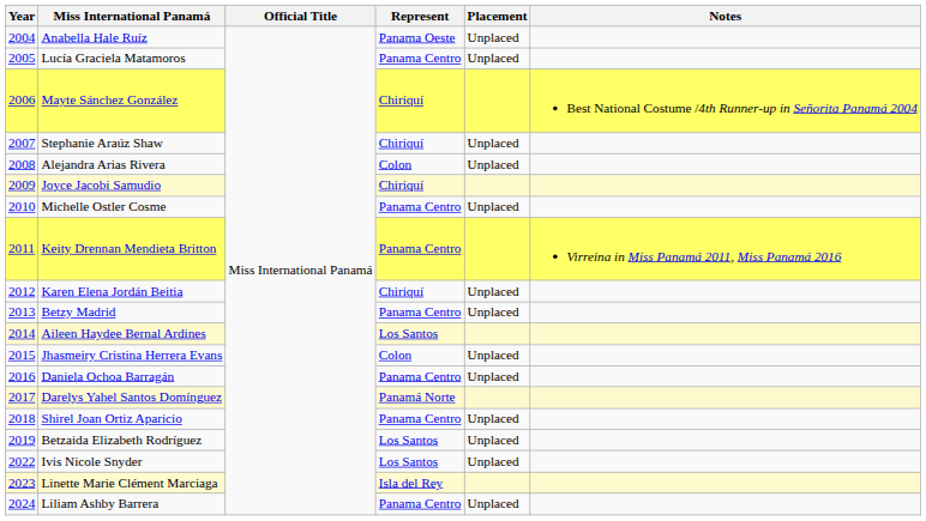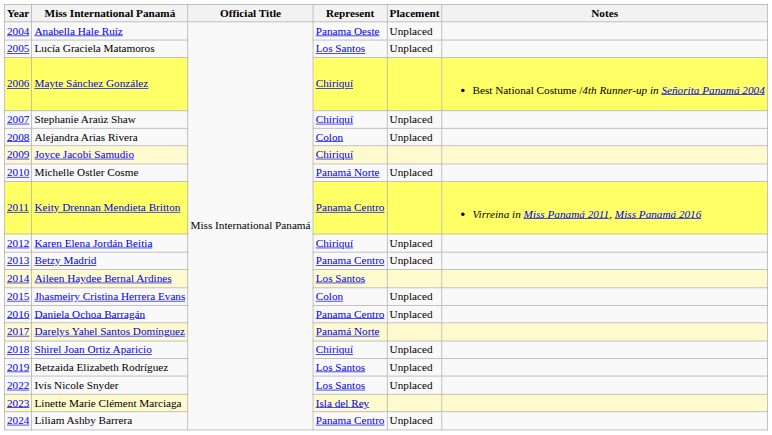 <table class="sortable wikitable">
 <tr>
 <th>Year</th>
 <th>Miss International Panamá</th>
 <th>Official Title</th>
 <th>Represent</th>
 <th>Placement</th>
 <th>Notes</th>
 </tr>
 <tr>
 <td><a href='#'>2004</a></td>
 <td><a href='#'>Anabella Hale Ruíz</a></td>
 <td rowspan=19>Miss International Panamá</td>
 <td><a href='#'>Panama Oeste</a></td>
 <td>Unplaced</td>
 <td></td>
 </tr>
 <tr>
 <td><a href='#'>2005</a></td>
 <td>Lucía Graciela Matamoros</td>
-<td><a href='#'>Panama Centro</a></td>
+<td><a href='#'>Los Santos</a></td>
 <td>Unplaced</td>
 <td></td>
 </tr>
 <tr style="background:#ff6;">
 <td><a href='#'>2006</a></td>
 <td><a href='#'>Mayte Sánchez González</a></td>
 <td><a href='#'>Chiriquí</a></td>
 <td></td>
 <td><br><ul><li>Best National Costume /<em>4th Runner-up in <a href='#'>Señorita Panamá 2004</a></em></li></ul></td>
 </tr>
 <tr>
 <td><a href='#'>2007</a></td>
 <td>Stephanie Araúz Shaw</td>
 <td><a href='#'>Chiriquí</a></td>
 <td>Unplaced</td>
 <td></td>
 </tr>
 <tr>
 <td><a href='#'>2008</a></td>
 <td>Alejandra Arias Rivera</td>
 <td><a href='#'>Colon</a></td>
 <td>Unplaced</td>
 <td></td>
 </tr>
 <tr style="background:#fffacd;">
 <td><a href='#'>2009</a></td>
 <td><a href='#'>Joyce Jacobi Samudio</a></td>
 <td><a href='#'>Chiriquí</a></td>
 <td></td>
 <td></td>
 </tr>
 <tr>
 <td><a href='#'>2010</a></td>
 <td>Michelle Ostler Cosme</td>
-<td><a href='#'>Panama Centro</a></td>
+<td><a href='#'>Panamá Norte</a></td>
 <td>Unplaced</td>
 <td></td>
 </tr>
 <tr style="background:#ff6;">
 <td><a href='#'>2011</a></td>
 <td><a href='#'>Keity Drennan Mendieta Britton</a></td>
 <td><a href='#'>Panama Centro</a></td>
 <td></td>
 <td><br><ul><li><em>Virreina in <a href='#'>Miss Panamá 2011</a></em>, <em><a href='#'>Miss Panamá 2016</a></em></li></ul></td>
 </tr>
 <tr>
 <td><a href='#'>2012</a></td>
 <td><a href='#'>Karen Elena Jordán Beitia</a></td>
 <td><a href='#'>Chiriquí</a></td>
 <td>Unplaced</td>
 <td></td>
 </tr>
 <tr>
 <td><a href='#'>2013</a></td>
 <td><a href='#'>Betzy Madrid</a></td>
 <td><a href='#'>Panama Centro</a></td>
 <td>Unplaced</td>
 <td></td>
 </tr>
 <tr style="background:#fffacd;">
 <td><a href='#'>2014</a></td>
 <td><a href='#'>Aileen Haydee Bernal Ardines</a></td>
 <td><a href='#'>Los Santos</a></td>
 <td></td>
 <td></td>
 </tr>
 <tr>
 <td><a href='#'>2015</a></td>
 <td><a href='#'>Jhasmeiry Cristina Herrera Evans</a></td>
 <td><a href='#'>Colon</a></td>
 <td>Unplaced</td>
 <td></td>
 </tr>
 <tr>
 <td><a href='#'>2016</a></td>
 <td><a href='#'>Daniela Ochoa Barragán</a></td>
 <td><a href='#'>Panama Centro</a></td>
 <td>Unplaced</td>
 <td></td>
 </tr>
 <tr style="background:#fffacd;">
 <td><a href='#'>2017</a></td>
 <td><a href='#'>Darelys Yahel Santos Domínguez</a></td>
 <td><a href='#'>Panamá Norte</a></td>
 <td></td>
 <td></td>
 </tr>
 <tr>
 <td><a href='#'>2018</a></td>
 <td><a href='#'>Shirel Joan Ortiz Aparicio</a></td>
-<td><a href='#'>Panama Centro</a></td>
+<td><a href='#'>Chiriquí</a></td>
 <td>Unplaced</td>
 <td></td>
 </tr>
 <tr>
 <td><a href='#'>2019</a></td>
 <td>Betzaida Elizabeth Rodríguez</td>
 <td><a href='#'>Los Santos</a></td>
 <td>Unplaced</td>
 <td></td>
 </tr>
 <tr>
 <td><a href='#'>2022</a></td>
 <td>Ivis Nicole Snyder</td>
 <td><a href='#'>Los Santos</a></td>
 <td>Unplaced</td>
 <td></td>
 </tr>
 <tr style="background:#fffacd;">
 <td><a href='#'>2023</a></td>
 <td>Linette Marie Clément Marciaga</td>
 <td><a href='#'>Isla del Rey</a></td>
 <td></td>
 <td></td>
 </tr>
 <tr>
 <td><a href='#'>2024</a></td>
 <td>Liliam Ashby Barrera</td>
 <td><a href='#'>Panama Centro</a></td>
 <td>Unplaced</td>
 <td></td>
 </tr>
 </table>
